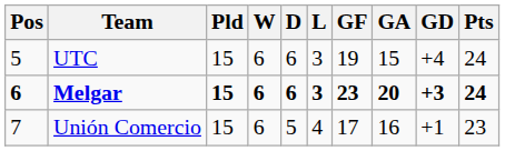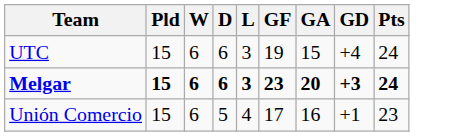 <table class="wikitable">
 <tr>
-<th><abbr>Pos</abbr></th>
 <th>Team</th>
 <th><abbr>Pld</abbr></th>
 <th><abbr>W</abbr></th>
 <th><abbr>D</abbr></th>
 <th><abbr>L</abbr></th>
 <th><abbr>GF</abbr></th>
 <th><abbr>GA</abbr></th>
 <th><abbr>GD</abbr></th>
 <th><abbr>Pts</abbr></th>
 </tr>
 <tr>
-<td>5</td>
 <td><a href='#'>UTC</a></td>
 <td>15</td>
 <td>6</td>
 <td>6</td>
 <td>3</td>
 <td>19</td>
 <td>15</td>
 <td>+4</td>
 <td>24</td>
 </tr>
 <tr>
-<td><strong>6</strong></td>
 <td><a href='#'><strong>Melgar</strong></a></td>
 <td><strong>15</strong></td>
 <td><strong>6</strong></td>
 <td><strong>6</strong></td>
 <td><strong>3</strong></td>
 <td><strong>23</strong></td>
 <td><strong>20</strong></td>
 <td><strong>+3</strong></td>
 <td><strong>24</strong></td>
 </tr>
 <tr>
-<td>7</td>
 <td><a href='#'>Unión Comercio</a></td>
 <td>15</td>
 <td>6</td>
 <td>5</td>
 <td>4</td>
 <td>17</td>
 <td>16</td>
 <td>+1</td>
 <td>23</td>
 </tr>
 </table>
